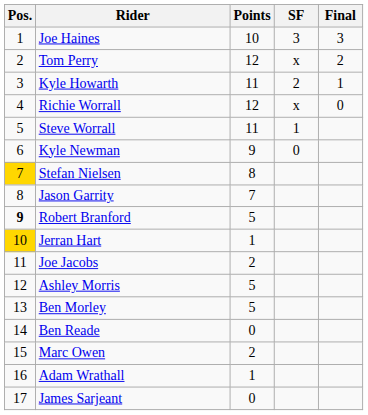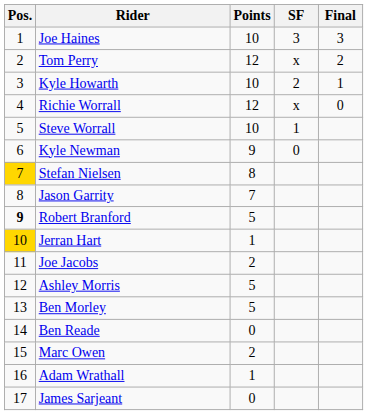 <table class=wikitable style="font-size:93%;">
 <tr>
 <th width=25px>Pos.</th>
 <th width=200px>Rider</th>
 <th width=40px>Points</th>
 <th width=40px>SF</th>
 <th width=40px>Final</th>
 </tr>
 <tr align=center>
 <td>1</td>
 <td align=left><a href='#'>Joe Haines</a></td>
 <td>10</td>
 <td>3</td>
 <td>3</td>
 </tr>
 <tr align=center>
 <td>2</td>
 <td align=left><a href='#'>Tom Perry</a></td>
 <td>12</td>
 <td>x</td>
 <td>2</td>
 </tr>
 <tr align=center>
 <td>3</td>
 <td align=left><a href='#'>Kyle Howarth</a></td>
-<td>11</td>
+<td>10</td>
 <td>2</td>
 <td>1</td>
 </tr>
 <tr align=center>
 <td>4</td>
 <td align=left><a href='#'>Richie Worrall</a></td>
 <td>12</td>
 <td>x</td>
 <td>0</td>
 </tr>
 <tr align=center>
 <td>5</td>
 <td align=left><a href='#'>Steve Worrall</a></td>
-<td>11</td>
+<td>10</td>
 <td>1</td>
 <td></td>
 </tr>
 <tr align=center>
 <td>6</td>
 <td align=left><a href='#'>Kyle Newman</a></td>
 <td>9</td>
 <td>0</td>
 <td></td>
 </tr>
 <tr align=center>
 <td style="background: gold;">7</td>
 <td align=left><a href='#'>Stefan Nielsen</a></td>
 <td>8</td>
 <td></td>
 <td></td>
 </tr>
 <tr align=center>
 <td>8</td>
 <td align=left><a href='#'>Jason Garrity</a></td>
 <td>7</td>
 <td></td>
 <td></td>
 </tr>
 <tr align=center>
 <td><strong>9</strong></td>
 <td align=left><a href='#'>Robert Branford</a></td>
 <td>5</td>
 <td></td>
 <td></td>
 </tr>
 <tr align=center>
 <td style="background: gold;">10</td>
 <td align=left><a href='#'>Jerran Hart</a></td>
 <td>1</td>
 <td></td>
 <td></td>
 </tr>
 <tr align=center>
 <td>11</td>
 <td align=left><a href='#'>Joe Jacobs</a></td>
 <td>2</td>
 <td></td>
 <td></td>
 </tr>
 <tr align=center>
 <td>12</td>
 <td align=left><a href='#'>Ashley Morris</a></td>
 <td>5</td>
 <td></td>
 <td></td>
 </tr>
 <tr align=center>
 <td>13</td>
 <td align=left><a href='#'>Ben Morley</a></td>
 <td>5</td>
 <td></td>
 </tr>
 <tr align=center>
 <td>14</td>
 <td align=left><a href='#'>Ben Reade</a></td>
 <td>0</td>
 <td></td>
 <td></td>
 </tr>
 <tr align=center>
 <td>15</td>
 <td align=left><a href='#'>Marc Owen</a></td>
 <td>2</td>
 <td></td>
 <td></td>
 </tr>
 <tr align=center>
 <td>16</td>
 <td align=left><a href='#'>Adam Wrathall</a></td>
 <td>1</td>
 <td></td>
 <td></td>
 </tr>
 <tr align=center>
 <td>17</td>
 <td align=left><a href='#'>James Sarjeant</a></td>
 <td>0</td>
 <td></td>
 <td></td>
 </tr>
 </table>
